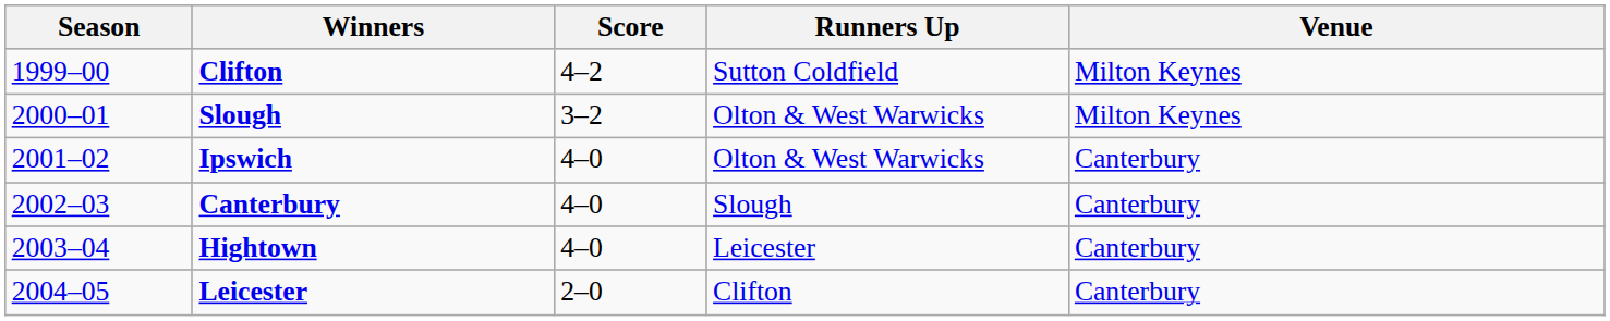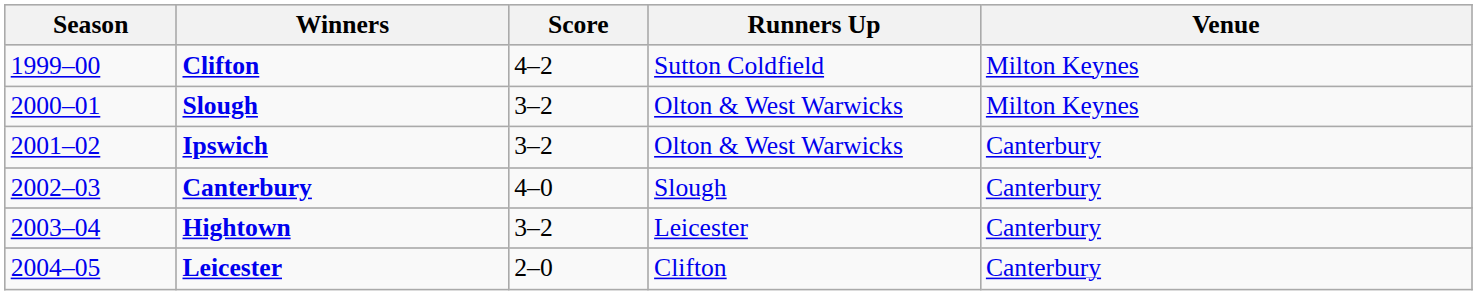 <table class="wikitable sortable">
 <tr>
 <th width=100>Season</th>
 <th width=200>Winners</th>
 <th width=80>Score</th>
 <th width=200>Runners Up</th>
 <th width=300>Venue</th>
 </tr>
 <tr>
 <td><a href='#'>1999–00</a></td>
 <td><strong><a href='#'>Clifton</a></strong></td>
 <td>4–2</td>
 <td><a href='#'>Sutton Coldfield</a></td>
 <td><a href='#'>Milton Keynes</a></td>
 </tr>
 <tr>
 <td><a href='#'>2000–01</a></td>
 <td><strong><a href='#'>Slough</a></strong> </td>
 <td>3–2</td>
 <td><a href='#'>Olton & West Warwicks</a></td>
 <td><a href='#'>Milton Keynes</a></td>
 </tr>
 <tr>
 <td><a href='#'>2001–02</a></td>
 <td><strong><a href='#'>Ipswich</a></strong> </td>
-<td>4–0</td>
+<td>3–2</td>
 <td><a href='#'>Olton & West Warwicks</a></td>
 <td><a href='#'>Canterbury</a></td>
 </tr>
 <tr>
 <td><a href='#'>2002–03</a></td>
 <td><strong><a href='#'>Canterbury</a></strong> </td>
 <td>4–0</td>
 <td><a href='#'>Slough</a></td>
 <td><a href='#'>Canterbury</a></td>
 </tr>
 <tr>
 <td><a href='#'>2003–04</a></td>
 <td><strong><a href='#'>Hightown</a></strong> </td>
-<td>4–0</td>
+<td>3–2</td>
 <td><a href='#'>Leicester</a></td>
 <td><a href='#'>Canterbury</a></td>
 </tr>
 <tr>
 <td><a href='#'>2004–05</a></td>
 <td><strong><a href='#'>Leicester</a></strong> </td>
 <td>2–0</td>
 <td><a href='#'>Clifton</a></td>
 <td><a href='#'>Canterbury</a></td>
 </tr>
 </table>
